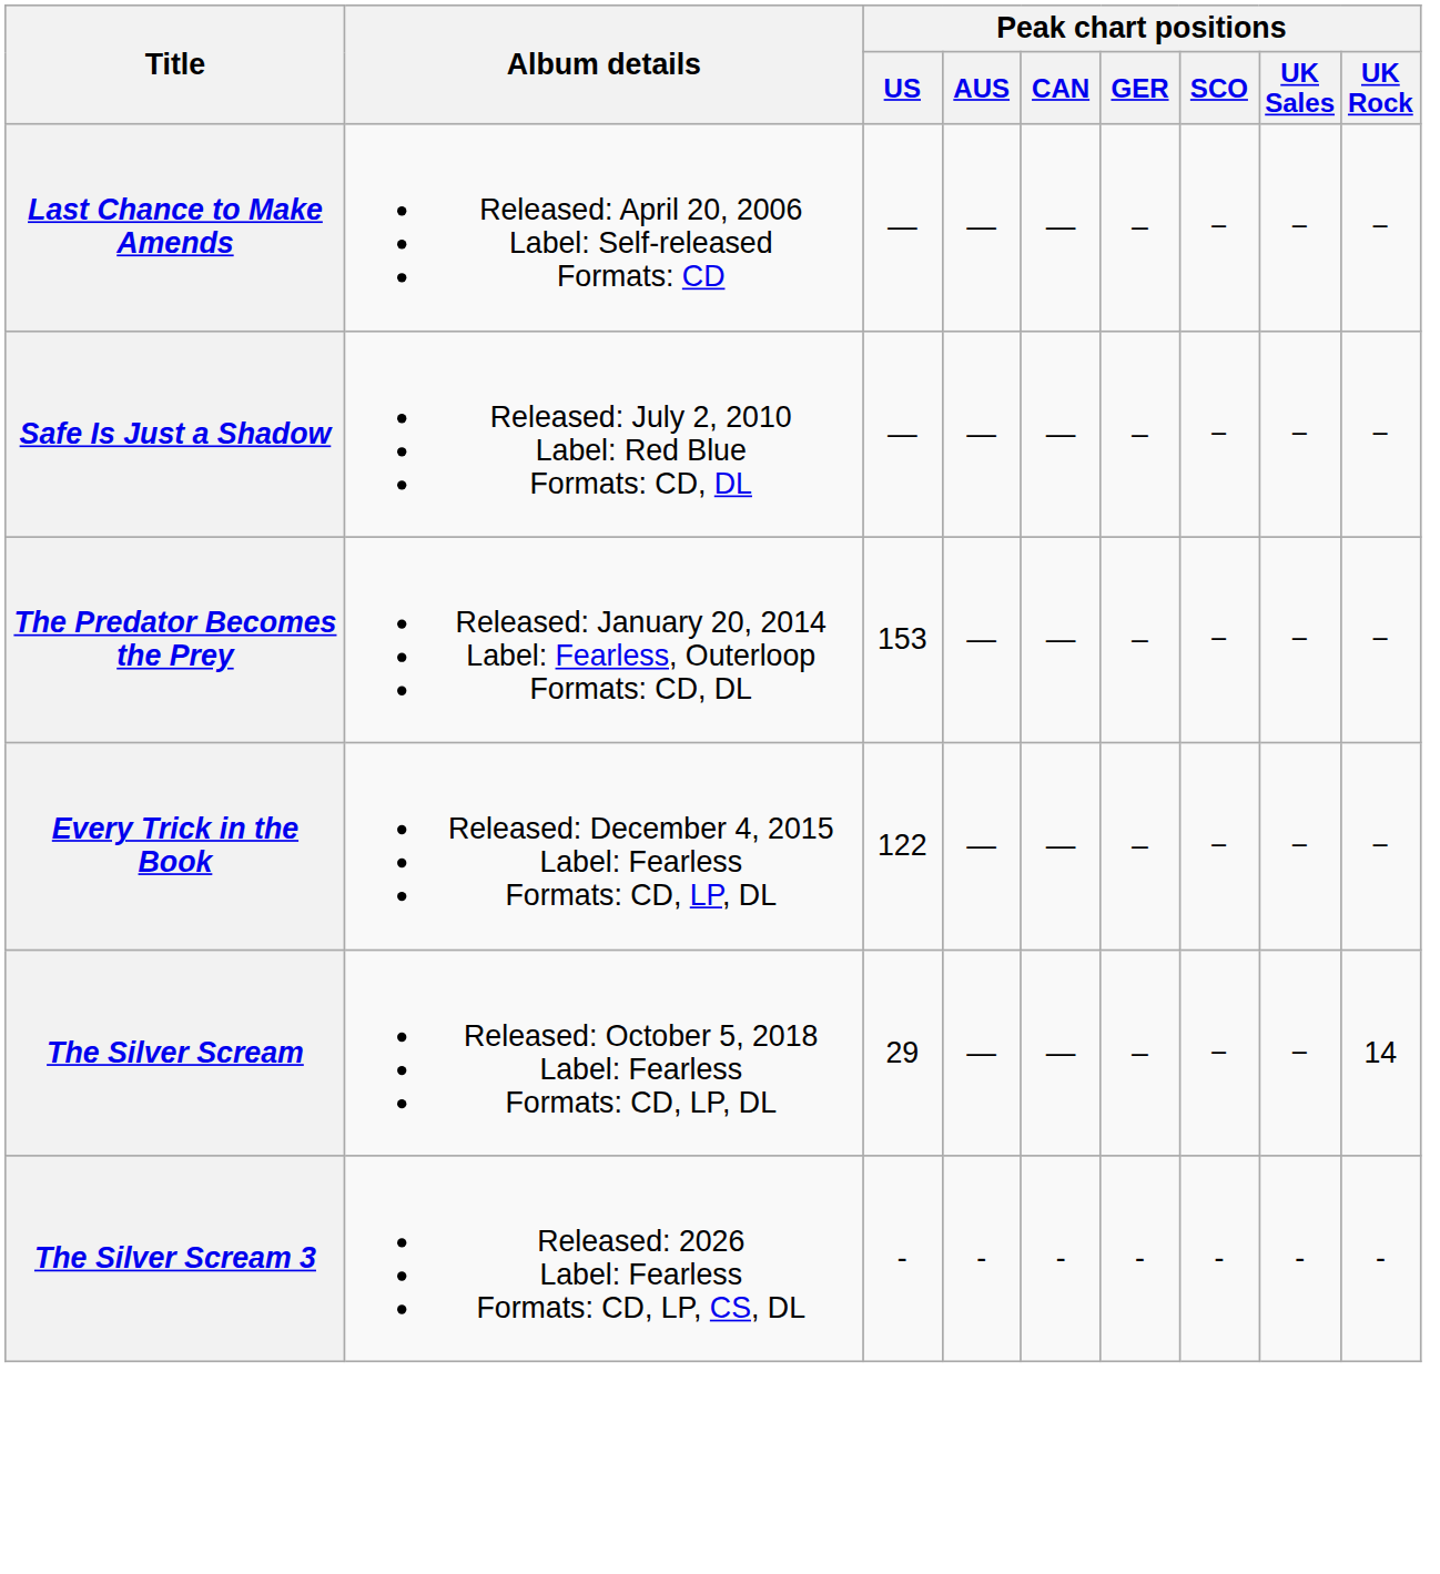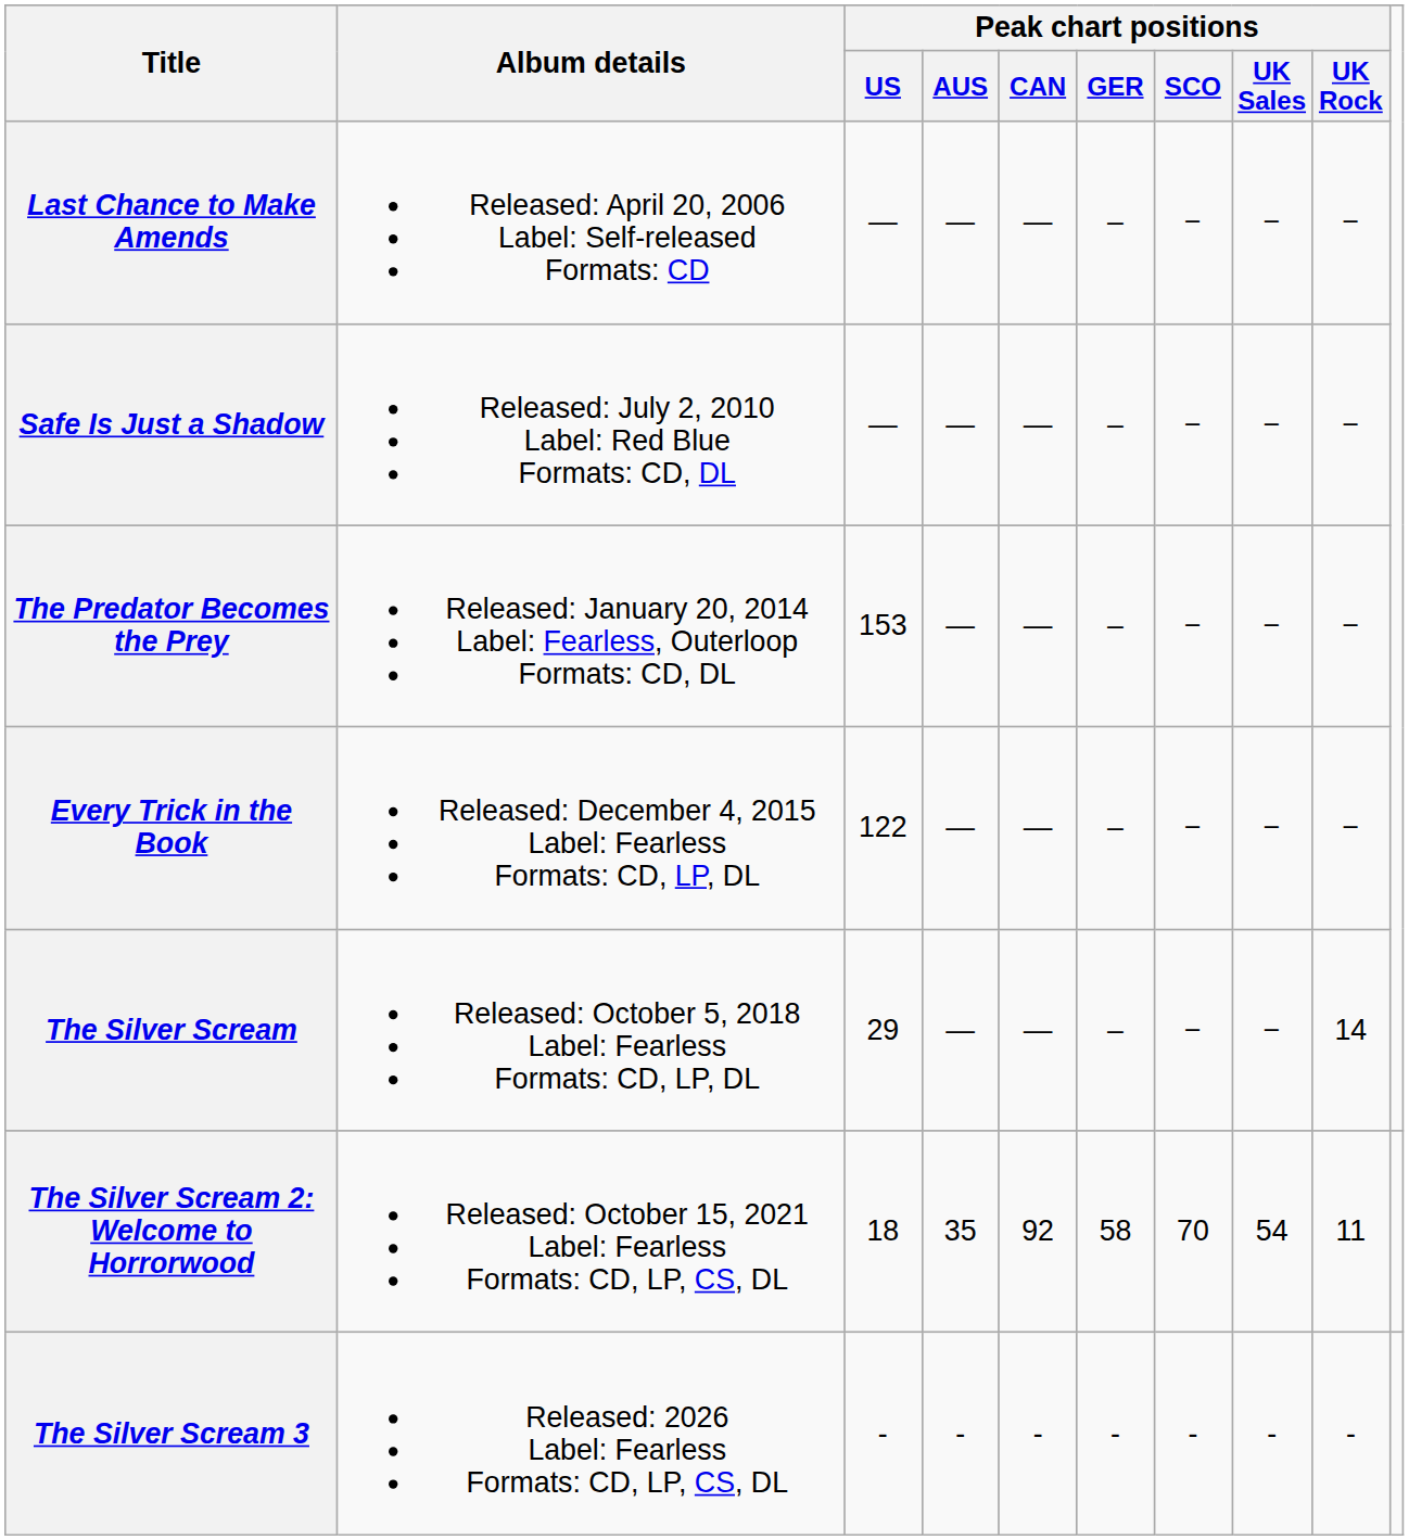 <table class="wikitable plainrowheaders" style="text-align:center;">
 <tr>
 <th scope="col" rowspan="2" style="width:11em;">Title</th>
 <th scope="col" rowspan="2" style="width:17em;">Album details</th>
 <th scope="col" colspan="7">Peak chart positions</th>
 </tr>
 <tr>
 <th scope="col" style="width:2.5em;font-size:90%;"><a href='#'>US</a><br></th>
 <th scope="col" style="width:2.5em;font-size:90%;"><a href='#'>AUS</a><br></th>
 <th scope="col" style="width:2.5em;font-size:90%;"><a href='#'>CAN</a><br></th>
 <th scope="col" style="width:2.5em;font-size:90%;"><a href='#'>GER</a><br></th>
 <th scope="col" style="width:2.5em;font-size:90%;"><a href='#'>SCO</a><br></th>
 <th scope="col" style="width:2.5em;font-size:90%;"><a href='#'>UK <br> Sales</a><br></th>
 <th scope="col" style="width:2.5em;font-size:90%;"><a href='#'>UK Rock</a><br></th>
 </tr>
 <tr>
 <th scope="row"><em><a href='#'>Last Chance to Make Amends</a></em></th>
 <td><br><ul><li>Released: April 20, 2006</li><li>Label: Self-released</li><li>Formats: <a href='#'>CD</a></li></ul></td>
 <td>—</td>
 <td>—</td>
 <td>—</td>
 <td>–</td>
 <td>−</td>
 <td>−</td>
 <td>−</td>
 </tr>
 <tr>
 <th scope="row"><em><a href='#'>Safe Is Just a Shadow</a></em></th>
 <td><br><ul><li>Released: July 2, 2010</li><li>Label: Red Blue</li><li>Formats: CD, <a href='#'>DL</a></li></ul></td>
 <td>—</td>
 <td>—</td>
 <td>—</td>
 <td>–</td>
 <td>−</td>
 <td>−</td>
 <td>−</td>
 </tr>
 <tr>
 <th scope="row"><em><a href='#'>The Predator Becomes the Prey</a></em></th>
 <td><br><ul><li>Released: January 20, 2014</li><li>Label: <a href='#'>Fearless</a>, Outerloop</li><li>Formats: CD, DL</li></ul></td>
 <td>153</td>
 <td>—</td>
 <td>—</td>
 <td>–</td>
 <td>−</td>
 <td>−</td>
 <td>−</td>
 </tr>
 <tr>
 <th scope="row"><em><a href='#'>Every Trick in the Book</a></em></th>
 <td><br><ul><li>Released: December 4, 2015</li><li>Label: Fearless</li><li>Formats: CD, <a href='#'>LP</a>, DL</li></ul></td>
 <td>122</td>
 <td>—</td>
 <td>—</td>
 <td>–</td>
 <td>−</td>
 <td>−</td>
 <td>−</td>
 </tr>
 <tr>
 <th scope="row"><em><a href='#'>The Silver Scream</a></em></th>
 <td><br><ul><li>Released: October 5, 2018</li><li>Label: Fearless</li><li>Formats: CD, LP, DL</li></ul></td>
 <td>29</td>
 <td>—</td>
 <td>—</td>
 <td>–</td>
 <td>−</td>
 <td>−</td>
 <td>14</td>
 </tr>
 <tr>
+<th scope="row"><em><a href='#'>The Silver Scream 2: Welcome to Horrorwood</a></em></th>
+<td><br><ul><li>Released: October 15, 2021</li><li>Label: Fearless</li><li>Formats: CD, LP, <a href='#'>CS</a>, DL</li></ul></td>
+<td>18</td>
+<td>35</td>
+<td>92</td>
+<td>58</td>
+<td>70</td>
+<td>54</td>
+<td>11</td>
+<td></td>
+</tr>
+<tr>
 <th scope="row"><em><a href='#'>The Silver Scream 3</a></em></th>
 <td><br><ul><li>Released: 2026</li><li>Label: Fearless</li><li>Formats: CD, LP, <a href='#'>CS</a>, DL</li></ul></td>
 <td>-</td>
 <td>-</td>
 <td>-</td>
 <td>-</td>
 <td>-</td>
 <td>-</td>
 <td>-</td>
 </tr>
 </table>
